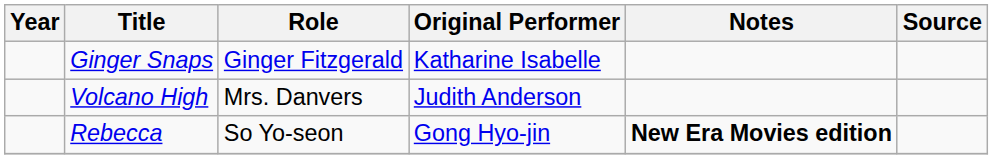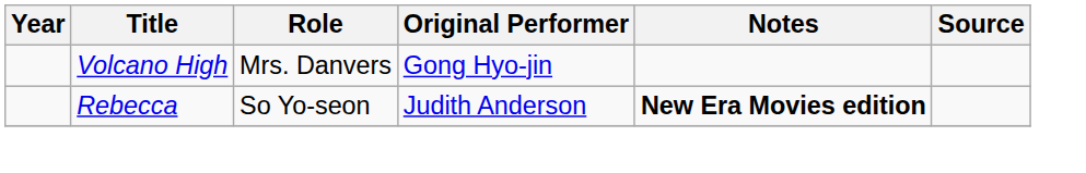 <table class="wikitable sortable plainrowheaders">
 <tr>
 <th>Year</th>
 <th>Title</th>
 <th>Role</th>
 <th>Original Performer</th>
 <th class="unsortable">Notes</th>
 <th class="unsortable">Source</th>
 </tr>
 <tr>
 <td></td>
-<td><em><a href='#'>Ginger Snaps</a></em></td>
-<td><a href='#'>Ginger Fitzgerald</a></td>
-<td><a href='#'>Katharine Isabelle</a></td>
-<td></td>
-<td></td>
-</tr>
-<tr>
-<td></td>
 <td><em><a href='#'>Volcano High</a></em></td>
 <td>Mrs. Danvers</td>
-<td><a href='#'>Judith Anderson</a></td>
+<td><a href='#'>Gong Hyo-jin</a></td>
 <td></td>
 <td></td>
 </tr>
 <tr>
 <td></td>
 <td><em><a href='#'>Rebecca</a></em></td>
 <td>So Yo-seon</td>
-<td><a href='#'>Gong Hyo-jin</a></td>
+<td><a href='#'>Judith Anderson</a></td>
 <td><strong>New Era Movies edition</strong></td>
 <td></td>
 </tr>
 <tr>
 </tr>
 </table>
